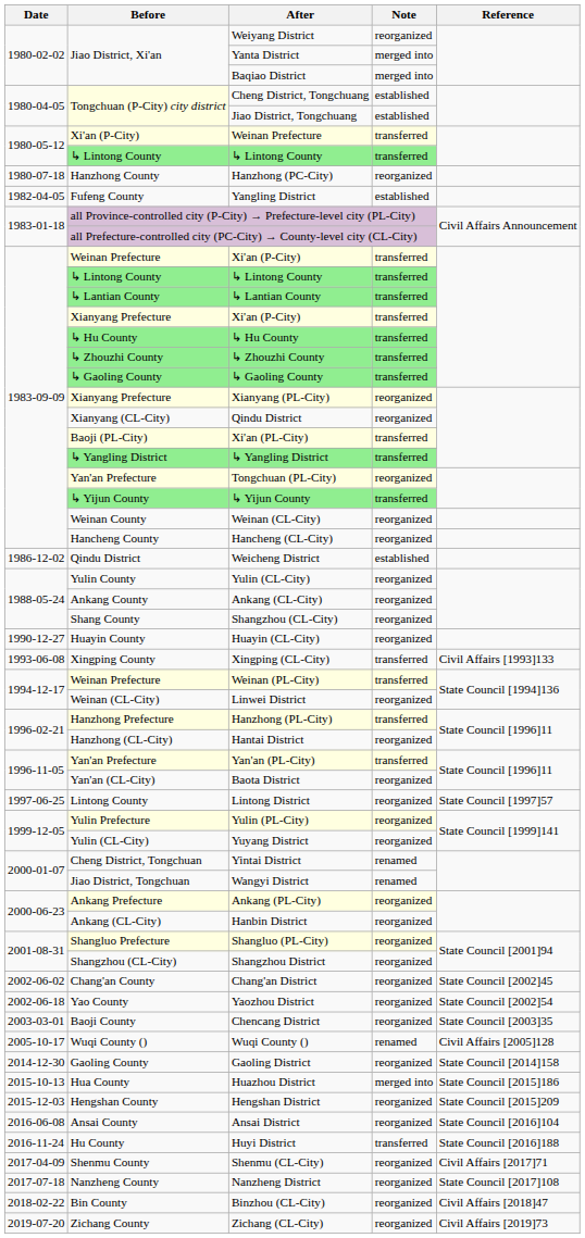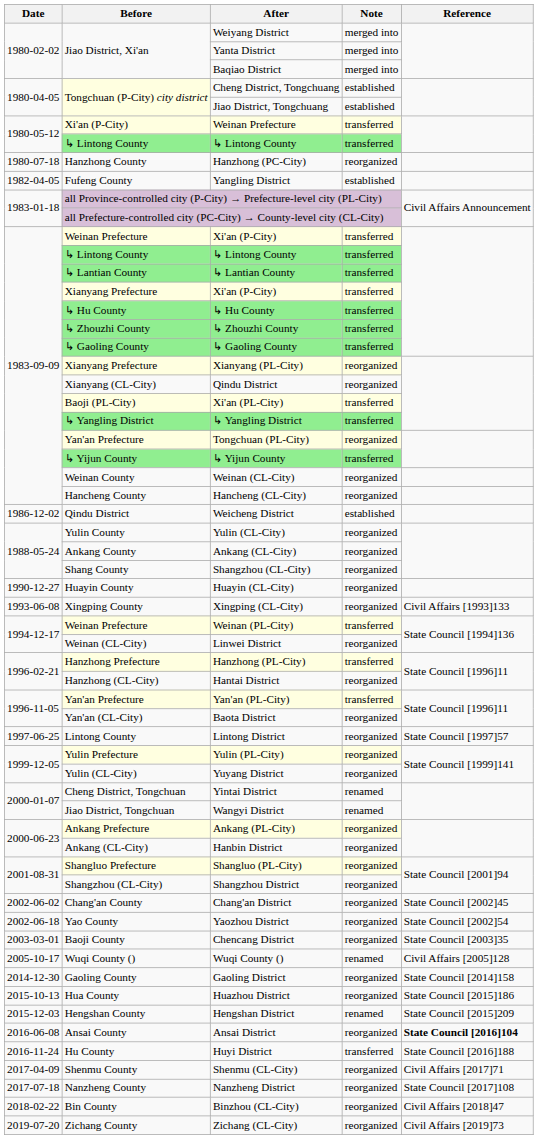 <table class="wikitable" style="font-size:90%;" align="center">
 <tr>
 <th>Date</th>
 <th>Before</th>
 <th>After</th>
 <th>Note</th>
 <th>Reference</th>
 </tr>
 <tr>
 <td rowspan="3">1980-02-02</td>
 <td rowspan="3">Jiao District, Xi'an</td>
 <td>Weiyang District</td>
-<td>reorganized</td>
+<td>merged into</td>
 <td rowspan="3"></td>
 </tr>
 <tr>
 <td>Yanta District</td>
 <td>merged into</td>
 </tr>
 <tr>
 <td>Baqiao District</td>
 <td>merged into</td>
 </tr>
 <tr>
 <td rowspan="2">1980-04-05</td>
 <td bgcolor="lightyellow" rowspan="2">Tongchuan (P-City) <em>city district</em></td>
 <td>Cheng District, Tongchuang</td>
 <td>established</td>
 <td rowspan="2"></td>
 </tr>
 <tr>
 <td>Jiao District, Tongchuang</td>
 <td>established</td>
 </tr>
 <tr>
 <td rowspan="2">1980-05-12</td>
 <td bgcolor="lightyellow"> Xi'an (P-City)</td>
 <td bgcolor="lightyellow">Weinan Prefecture</td>
 <td bgcolor="lightyellow">transferred</td>
 <td rowspan="2"></td>
 </tr>
 <tr bgcolor="lightgreen">
 <td>↳ Lintong County</td>
 <td>↳ Lintong County</td>
 <td>transferred</td>
 </tr>
 <tr>
 <td>1980-07-18</td>
 <td>Hanzhong County</td>
 <td>Hanzhong (PC-City)</td>
 <td>reorganized</td>
 <td></td>
 </tr>
 <tr>
 <td>1982-04-05</td>
 <td> Fufeng County</td>
 <td>Yangling District</td>
 <td>established</td>
 <td></td>
 </tr>
 <tr>
 <td rowspan="2">1983-01-18</td>
 <td bgcolor="thistle" colspan="3">all Province-controlled city (P-City) → Prefecture-level city (PL-City)</td>
 <td rowspan="2">Civil Affairs Announcement</td>
 </tr>
 <tr>
 <td bgcolor="thistle" colspan="3">all Prefecture-controlled city (PC-City) → County-level city (CL-City)</td>
 </tr>
 <tr>
 <td rowspan="15">1983-09-09</td>
 <td bgcolor="lightyellow"> Weinan Prefecture</td>
 <td bgcolor="lightyellow">Xi'an (P-City)</td>
 <td bgcolor="lightyellow">transferred</td>
 <td rowspan="7"></td>
 </tr>
 <tr bgcolor="lightgreen">
 <td>↳ Lintong County</td>
 <td>↳ Lintong County</td>
 <td>transferred</td>
 </tr>
 <tr bgcolor="lightgreen">
 <td>↳ Lantian County</td>
 <td>↳ Lantian County</td>
 <td>transferred</td>
 </tr>
 <tr>
 <td bgcolor="lightyellow"> Xianyang Prefecture</td>
 <td bgcolor="lightyellow">Xi'an (P-City)</td>
 <td bgcolor="lightyellow">transferred</td>
 </tr>
 <tr bgcolor="lightgreen">
 <td>↳ Hu County</td>
 <td>↳ Hu County</td>
 <td>transferred</td>
 </tr>
 <tr bgcolor="lightgreen">
 <td>↳ Zhouzhi County</td>
 <td>↳ Zhouzhi County</td>
 <td>transferred</td>
 </tr>
 <tr bgcolor="lightgreen">
 <td>↳ Gaoling County</td>
 <td>↳ Gaoling County</td>
 <td>transferred</td>
 </tr>
 <tr>
 <td bgcolor="lightyellow">Xianyang Prefecture</td>
 <td bgcolor="lightyellow">Xianyang (PL-City)</td>
 <td bgcolor="lightyellow">reorganized</td>
 <td rowspan="4"></td>
 </tr>
 <tr>
 <td>Xianyang (CL-City)</td>
 <td>Qindu District</td>
 <td>reorganized</td>
 </tr>
 <tr>
 <td bgcolor="lightyellow"> Baoji (PL-City)</td>
 <td bgcolor="lightyellow">Xi'an (PL-City)</td>
 <td bgcolor="lightyellow">transferred</td>
 </tr>
 <tr bgcolor="lightgreen">
 <td>↳ Yangling District</td>
 <td>↳ Yangling District</td>
 <td>transferred</td>
 </tr>
 <tr>
 <td bgcolor="lightyellow">Yan'an Prefecture</td>
 <td bgcolor="lightyellow">Tongchuan (PL-City)</td>
 <td bgcolor="lightyellow">reorganized</td>
 <td rowspan="2"></td>
 </tr>
 <tr bgcolor="lightgreen">
 <td>↳ Yijun County</td>
 <td>↳ Yijun County</td>
 <td>transferred</td>
 </tr>
 <tr>
 <td>Weinan County</td>
 <td>Weinan (CL-City)</td>
 <td>reorganized</td>
 <td></td>
 </tr>
 <tr>
 <td>Hancheng County</td>
 <td>Hancheng (CL-City)</td>
 <td>reorganized</td>
 <td></td>
 </tr>
 <tr>
 <td>1986-12-02</td>
 <td> Qindu District</td>
 <td>Weicheng District</td>
 <td>established</td>
 <td></td>
 </tr>
 <tr>
 <td rowspan="3">1988-05-24</td>
 <td>Yulin County</td>
 <td>Yulin (CL-City)</td>
 <td>reorganized</td>
 <td rowspan="3"></td>
 </tr>
 <tr>
 <td>Ankang County</td>
 <td>Ankang (CL-City)</td>
 <td>reorganized</td>
 </tr>
 <tr>
 <td>Shang County</td>
 <td>Shangzhou (CL-City)</td>
 <td>reorganized</td>
 </tr>
 <tr>
 <td>1990-12-27</td>
 <td>Huayin County</td>
 <td>Huayin (CL-City)</td>
 <td>reorganized</td>
 <td></td>
 </tr>
 <tr>
 <td>1993-06-08</td>
 <td>Xingping County</td>
 <td>Xingping (CL-City)</td>
-<td>transferred</td>
+<td>reorganized</td>
 <td>Civil Affairs [1993]133</td>
 </tr>
 <tr>
 <td rowspan="2">1994-12-17</td>
 <td bgcolor="lightyellow">Weinan Prefecture</td>
 <td bgcolor="lightyellow">Weinan (PL-City)</td>
 <td bgcolor="lightyellow">transferred</td>
 <td rowspan="2">State Council [1994]136</td>
 </tr>
 <tr>
 <td>Weinan (CL-City)</td>
 <td>Linwei District</td>
 <td>reorganized</td>
 </tr>
 <tr>
 <td rowspan="2">1996-02-21</td>
 <td bgcolor="lightyellow">Hanzhong Prefecture</td>
 <td bgcolor="lightyellow">Hanzhong (PL-City)</td>
 <td bgcolor="lightyellow">transferred</td>
 <td rowspan="2">State Council [1996]11</td>
 </tr>
 <tr>
 <td>Hanzhong (CL-City)</td>
 <td>Hantai District</td>
 <td>reorganized</td>
 </tr>
 <tr>
 <td rowspan="2">1996-11-05</td>
 <td bgcolor="lightyellow">Yan'an Prefecture</td>
 <td bgcolor="lightyellow">Yan'an (PL-City)</td>
 <td bgcolor="lightyellow">transferred</td>
 <td rowspan="2">State Council [1996]11</td>
 </tr>
 <tr>
 <td>Yan'an (CL-City)</td>
 <td>Baota District</td>
 <td>reorganized</td>
 </tr>
 <tr>
 <td>1997-06-25</td>
 <td>Lintong County</td>
 <td>Lintong District</td>
 <td>reorganized</td>
 <td>State Council [1997]57</td>
 </tr>
 <tr>
 <td rowspan="2">1999-12-05</td>
 <td bgcolor="lightyellow">Yulin Prefecture</td>
 <td bgcolor="lightyellow">Yulin (PL-City)</td>
 <td bgcolor="lightyellow">reorganized</td>
 <td rowspan="2">State Council [1999]141</td>
 </tr>
 <tr>
 <td>Yulin (CL-City)</td>
 <td>Yuyang District</td>
 <td>reorganized</td>
 </tr>
 <tr>
 <td rowspan="2">2000-01-07</td>
 <td>Cheng District, Tongchuan</td>
 <td>Yintai District</td>
 <td>renamed</td>
 <td rowspan="2"></td>
 </tr>
 <tr>
 <td>Jiao District, Tongchuan</td>
 <td>Wangyi District</td>
 <td>renamed</td>
 </tr>
 <tr>
 <td rowspan="2">2000-06-23</td>
 <td bgcolor="lightyellow">Ankang Prefecture</td>
 <td bgcolor="lightyellow">Ankang (PL-City)</td>
 <td bgcolor="lightyellow">reorganized</td>
 <td rowspan="2"></td>
 </tr>
 <tr>
 <td>Ankang (CL-City)</td>
 <td>Hanbin District</td>
 <td>reorganized</td>
 </tr>
 <tr>
 <td rowspan="2">2001-08-31</td>
 <td bgcolor="lightyellow">Shangluo Prefecture</td>
 <td bgcolor="lightyellow">Shangluo (PL-City)</td>
 <td bgcolor="lightyellow">reorganized</td>
 <td rowspan="2">State Council [2001]94</td>
 </tr>
 <tr>
 <td>Shangzhou (CL-City)</td>
 <td>Shangzhou District</td>
 <td>reorganized</td>
 </tr>
 <tr>
 <td>2002-06-02</td>
 <td>Chang'an County</td>
 <td>Chang'an District</td>
 <td>reorganized</td>
 <td>State Council [2002]45</td>
 </tr>
 <tr>
 <td>2002-06-18</td>
 <td>Yao County</td>
 <td>Yaozhou District</td>
 <td>reorganized</td>
 <td>State Council [2002]54</td>
 </tr>
 <tr>
 <td>2003-03-01</td>
 <td>Baoji County</td>
 <td>Chencang District</td>
 <td>reorganized</td>
 <td>State Council [2003]35</td>
 </tr>
 <tr>
 <td>2005-10-17</td>
 <td>Wuqi County ()</td>
 <td>Wuqi County ()</td>
 <td>renamed</td>
 <td>Civil Affairs [2005]128</td>
 </tr>
 <tr>
 <td>2014-12-30</td>
 <td>Gaoling County</td>
 <td>Gaoling District</td>
 <td>reorganized</td>
 <td>State Council [2014]158</td>
 </tr>
 <tr>
 <td>2015-10-13</td>
 <td>Hua County</td>
 <td>Huazhou District</td>
-<td>merged into</td>
+<td>reorganized</td>
 <td>State Council [2015]186</td>
 </tr>
 <tr>
 <td>2015-12-03</td>
 <td>Hengshan County</td>
 <td>Hengshan District</td>
-<td>reorganized</td>
+<td>renamed</td>
 <td>State Council [2015]209</td>
 </tr>
 <tr>
 <td>2016-06-08</td>
 <td>Ansai County</td>
 <td>Ansai District</td>
 <td>reorganized</td>
-<td>State Council [2016]104</td>
+<td><strong>State Council [2016]104</strong></td>
 </tr>
 <tr>
 <td>2016-11-24</td>
 <td>Hu County</td>
 <td>Huyi District</td>
 <td>transferred</td>
 <td>State Council [2016]188</td>
 </tr>
 <tr>
 <td>2017-04-09</td>
 <td>Shenmu County</td>
 <td>Shenmu (CL-City)</td>
 <td>reorganized</td>
 <td>Civil Affairs [2017]71</td>
 </tr>
 <tr>
 <td>2017-07-18</td>
 <td>Nanzheng County</td>
 <td>Nanzheng District</td>
 <td>reorganized</td>
 <td>State Council [2017]108</td>
 </tr>
 <tr>
 <td>2018-02-22</td>
 <td>Bin County</td>
 <td>Binzhou (CL-City)</td>
 <td>reorganized</td>
 <td>Civil Affairs [2018]47</td>
 </tr>
 <tr>
 <td>2019-07-20</td>
 <td>Zichang County</td>
 <td>Zichang (CL-City)</td>
 <td>reorganized</td>
 <td>Civil Affairs [2019]73</td>
 </tr>
 </table>
